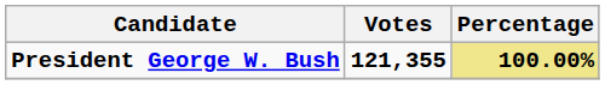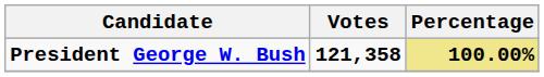 <table class="wikitable" style="text-align:right;">
 <tr>
 <th>Candidate</th>
 <th>Votes</th>
 <th>Percentage</th>
 </tr>
 <tr>
 <td style="text-align:left;"><strong>President <a href='#'>George W. Bush</a></strong></td>
-<td><strong>121,355</strong></td>
+<td><strong>121,358</strong></td>
 <td style="background: khaki;"><strong>100.00%</strong></td>
 </tr>
 <tr>
 </tr>
 </table>
